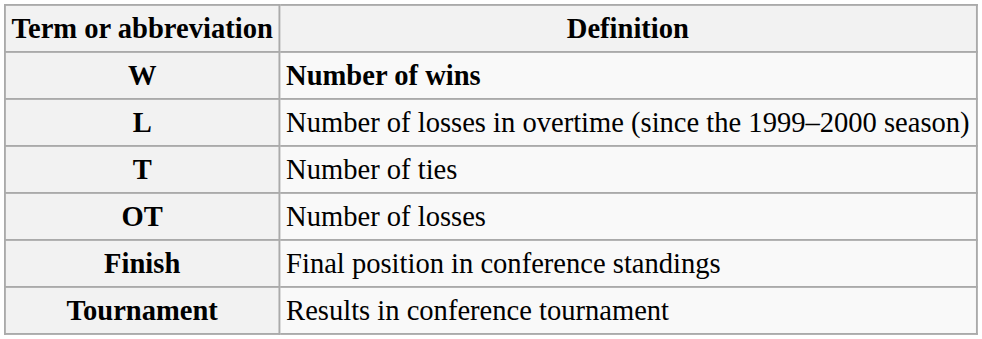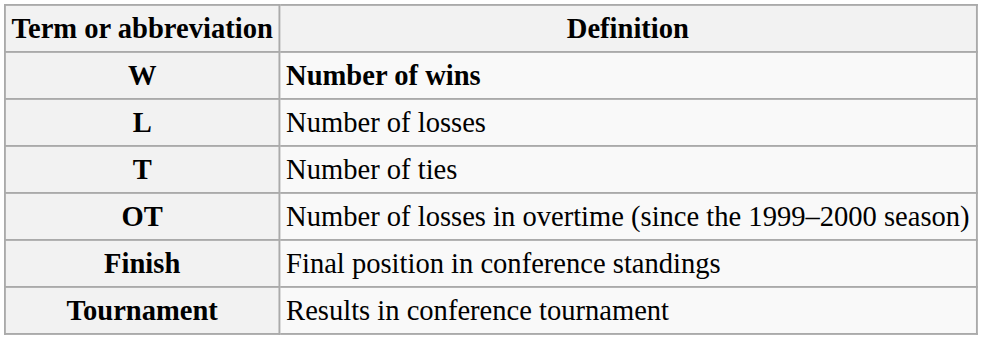 <table class="wikitable" style="font-size:95%">
 <tr>
 <th scope="col">Term or abbreviation</th>
 <th scope="col">Definition</th>
 </tr>
 <tr>
 <th scope="row">W</th>
 <td><strong>Number of wins</strong></td>
 </tr>
 <tr>
 <th scope="row">L</th>
-<td>Number of losses in overtime (since the 1999–2000 season)</td>
+<td>Number of losses</td>
 </tr>
 <tr>
 <th scope="row">T</th>
 <td>Number of ties</td>
 </tr>
 <tr>
 <th scope="row">OT</th>
-<td>Number of losses</td>
+<td>Number of losses in overtime (since the 1999–2000 season)</td>
 </tr>
 <tr>
 <th scope="row">Finish</th>
 <td>Final position in conference standings</td>
 </tr>
 <tr>
 <th scope="row">Tournament</th>
 <td>Results in conference tournament</td>
 </tr>
 </table>
